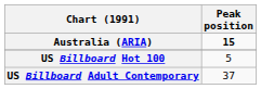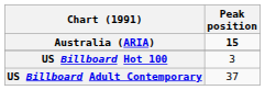 <table class="wikitable sortable plainrowheaders" style="text-align:center">
 <tr>
 <th>Chart (1991)</th>
 <th>Peak<br>position</th>
 </tr>
 <tr>
 <th scope="row">Australia (<a href='#'>ARIA</a>)</th>
 <td align="center"><strong>15</strong></td>
 </tr>
 <tr>
 </tr>
 <tr>
 <th scope="row">US <em><a href='#'>Billboard</a></em> <a href='#'>Hot 100</a></th>
-<td align="center">5</td>
+<td align="center">3</td>
 </tr>
 <tr>
 <th scope="row">US  <em><a href='#'>Billboard</a></em> <a href='#'>Adult Contemporary</a></th>
 <td align="center">37</td>
 </tr>
 </table>
